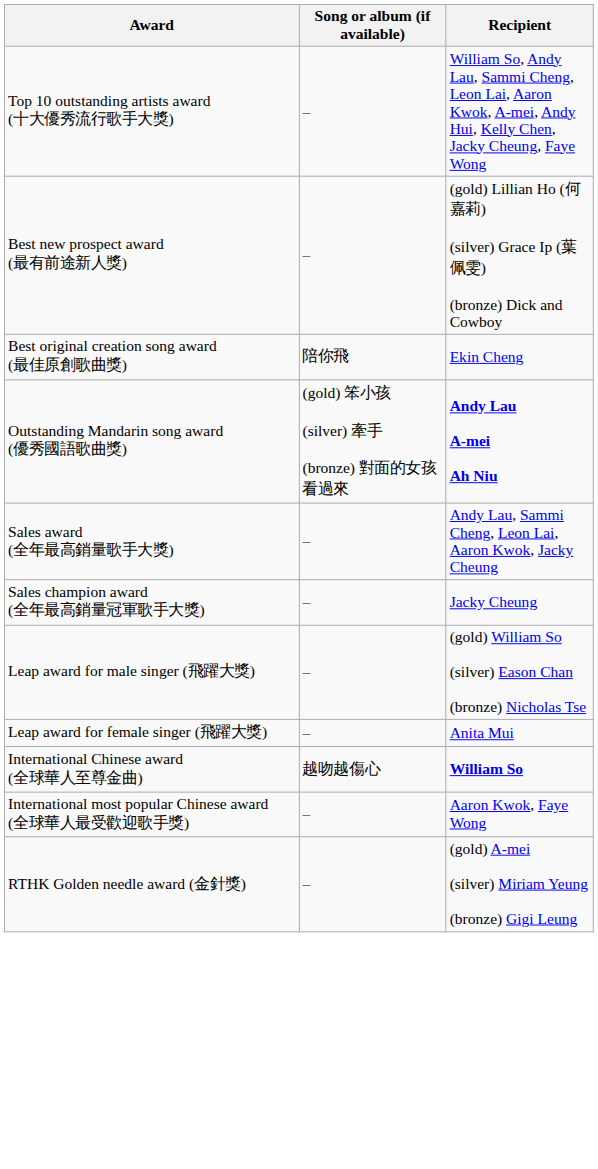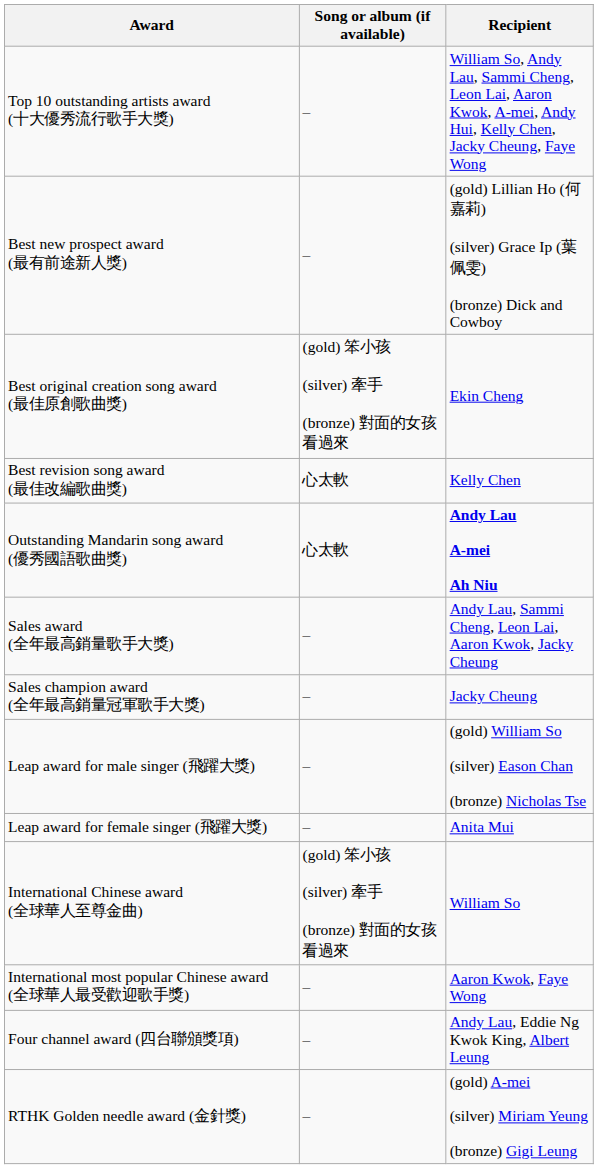 <table class="wikitable">
 <tr>
 <th width=40%>Award</th>
 <th width=20%>Song or album (if available)</th>
 <th width=20%>Recipient</th>
 </tr>
 <tr>
 <td>Top 10 outstanding artists award<br>(十大優秀流行歌手大獎)</td>
 <td>–</td>
 <td><a href='#'>William So</a>, <a href='#'>Andy Lau</a>, <a href='#'>Sammi Cheng</a>, <a href='#'>Leon Lai</a>, <a href='#'>Aaron Kwok</a>, <a href='#'>A-mei</a>, <a href='#'>Andy Hui</a>, <a href='#'>Kelly Chen</a>, <a href='#'>Jacky Cheung</a>, <a href='#'>Faye Wong</a></td>
 </tr>
 <tr>
 <td>Best new prospect award<br>(最有前途新人獎)</td>
 <td>–</td>
 <td>(gold) Lillian Ho (何嘉莉)<br><br>(silver) Grace Ip (葉佩雯)<br><br>(bronze) Dick and Cowboy</td>
 </tr>
 <tr>
 <td>Best original creation song award<br>(最佳原創歌曲獎)</td>
-<td>陪你飛</td>
+<td>(gold) 笨小孩<br><br>(silver) 牽手<br><br>(bronze) 對面的女孩看過來</td>
 <td><a href='#'>Ekin Cheng</a></td>
 </tr>
 <tr>
+<td>Best revision song award<br>(最佳改編歌曲獎)</td>
+<td>心太軟</td>
+<td><a href='#'>Kelly Chen</a></td>
+</tr>
+<tr>
 <td>Outstanding Mandarin song award<br>(優秀國語歌曲獎)</td>
-<td>(gold) 笨小孩<br><br>(silver) 牽手<br><br>(bronze) 對面的女孩看過來</td>
+<td>心太軟</td>
 <td><strong><a href='#'>Andy Lau</a><br><br><a href='#'>A-mei</a><br><br><a href='#'>Ah Niu</a></strong></td>
 </tr>
 <tr>
 <td>Sales award<br>(全年最高銷量歌手大獎)</td>
 <td>–</td>
 <td><a href='#'>Andy Lau</a>, <a href='#'>Sammi Cheng</a>, <a href='#'>Leon Lai</a>, <a href='#'>Aaron Kwok</a>, <a href='#'>Jacky Cheung</a></td>
 </tr>
 <tr>
 <td>Sales champion award<br>(全年最高銷量冠軍歌手大獎)</td>
 <td>–</td>
 <td><a href='#'>Jacky Cheung</a></td>
 </tr>
 <tr>
 <td>Leap award for male singer (飛躍大獎)</td>
 <td>–</td>
 <td>(gold) <a href='#'>William So</a><br><br>(silver) <a href='#'>Eason Chan</a><br><br>(bronze) <a href='#'>Nicholas Tse</a></td>
 </tr>
 <tr>
 <td>Leap award for female singer (飛躍大獎)</td>
 <td>–</td>
 <td><a href='#'>Anita Mui</a></td>
 </tr>
 <tr>
 <td>International Chinese award<br>(全球華人至尊金曲)</td>
-<td>越吻越傷心</td>
-<td><strong><a href='#'>William So</a></strong></td>
+<td>(gold) 笨小孩<br><br>(silver) 牽手<br><br>(bronze) 對面的女孩看過來</td>
+<td><a href='#'>William So</a></td>
 </tr>
 <tr>
 <td>International most popular Chinese award<br>(全球華人最受歡迎歌手獎)</td>
 <td>–</td>
 <td><a href='#'>Aaron Kwok</a>, <a href='#'>Faye Wong</a></td>
 </tr>
 <tr>
+<td>Four channel award (四台聯頒獎項)</td>
+<td>–</td>
+<td><a href='#'>Andy Lau</a>, Eddie Ng Kwok King, <a href='#'>Albert Leung</a></td>
+</tr>
+<tr>
 <td>RTHK Golden needle award (金針獎)</td>
 <td>–</td>
 <td>(gold) <a href='#'>A-mei</a><br><br>(silver) <a href='#'>Miriam Yeung</a><br><br>(bronze) <a href='#'>Gigi Leung</a></td>
 </tr>
 </table>
